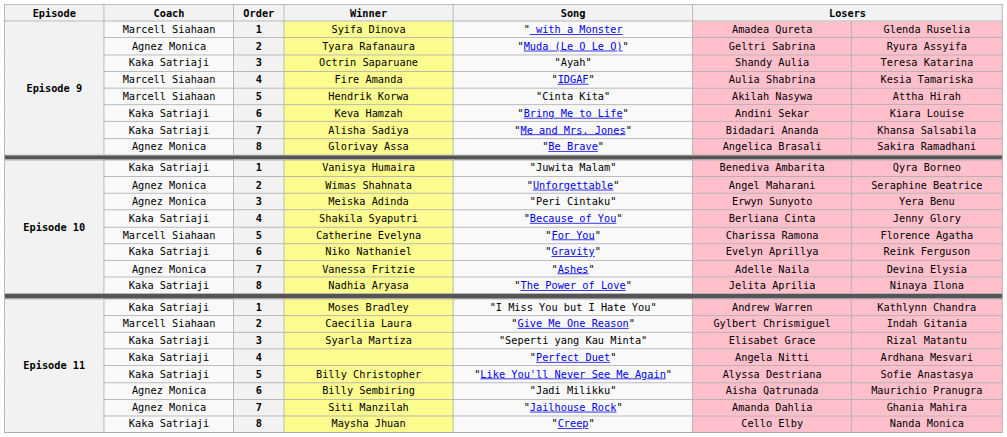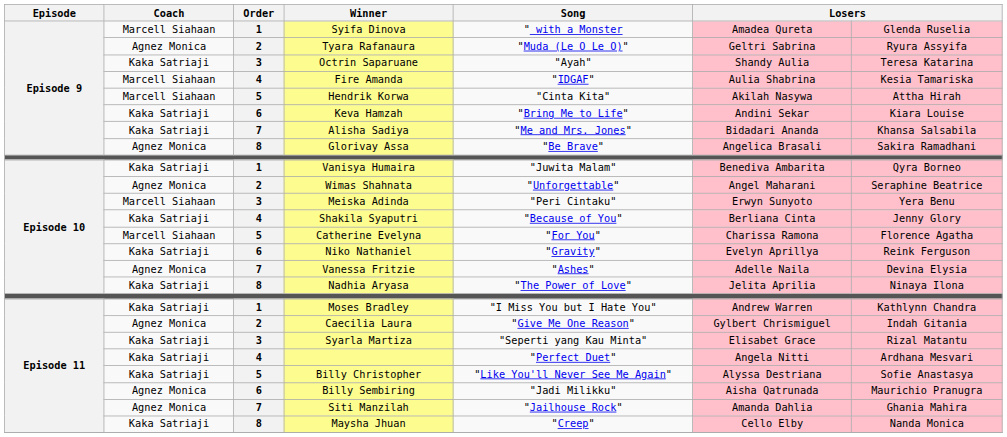 <table class="wikitable" style="text-align:center; width:100%;">
 <tr>
 <th style="width:10%;">Episode</th>
 <th style="width:13%;">Coach</th>
 <th style="width:05%;">Order</th>
 <th style="width:17%;">Winner</th>
 <th style="width:24%;">Song</th>
 <th colspan=2 style="width:34%:">Losers</th>
 </tr>
 <tr>
 <th rowspan="8">Episode 9<br><small></small></th>
 <td>Marcell Siahaan</td>
 <th>1</th>
 <td style="background:#fdfc8f;">Syifa Dinova</td>
 <td>"<a href='#'> with a Monster</a></td>
 <td style="background:pink;">Amadea Qureta</td>
 <td style="background:pink;">Glenda Ruselia</td>
 </tr>
 <tr>
 <td>Agnez Monica</td>
 <th>2</th>
 <td style="background:#fdfc8f;">Tyara Rafanaura</td>
 <td>"<a href='#'>Muda (Le O Le O)</a>"</td>
 <td style="background:pink;">Geltri Sabrina</td>
 <td style="background:pink;">Ryura Assyifa</td>
 </tr>
 <tr>
 <td>Kaka Satriaji</td>
 <th>3</th>
 <td style="background:#fdfc8f;">Octrin Saparuane</td>
 <td>"Ayah"</td>
 <td style="background:pink;">Shandy Aulia</td>
 <td style="background:pink;">Teresa Katarina</td>
 </tr>
 <tr>
 <td>Marcell Siahaan</td>
 <th>4</th>
 <td style="background:#fdfc8f;">Fire Amanda</td>
 <td>"<a href='#'>IDGAF</a>"</td>
 <td style="background:pink;">Aulia Shabrina</td>
 <td style="background:pink;">Kesia Tamariska</td>
 </tr>
 <tr>
 <td>Marcell Siahaan</td>
 <th>5</th>
 <td style="background:#fdfc8f;">Hendrik Korwa</td>
 <td>"Cinta Kita"</td>
 <td style="background:pink;">Akilah Nasywa</td>
 <td style="background:pink;">Attha Hirah</td>
 </tr>
 <tr>
 <td>Kaka Satriaji</td>
 <th>6</th>
 <td style="background:#fdfc8f;">Keva Hamzah</td>
 <td>"<a href='#'>Bring Me to Life</a>"</td>
 <td style="background:pink;">Andini Sekar</td>
 <td style="background:pink;">Kiara Louise</td>
 </tr>
 <tr>
 <td>Kaka Satriaji</td>
 <th>7</th>
 <td style="background:#fdfc8f;">Alisha Sadiya</td>
 <td>"<a href='#'>Me and Mrs. Jones</a>"</td>
 <td style="background:pink;">Bidadari Ananda</td>
 <td style="background:pink;">Khansa Salsabila</td>
 </tr>
 <tr>
 <td>Agnez Monica</td>
 <th>8</th>
 <td style="background:#fdfc8f;">Glorivay Assa</td>
 <td>"<a href='#'>Be Brave</a>"</td>
 <td style="background:pink;">Angelica Brasali</td>
 <td style="background:pink;">Sakira Ramadhani</td>
 </tr>
 <tr>
 <td colspan="7" style="background:#555;"></td>
 </tr>
 <tr>
 <th rowspan="8">Episode 10<br><small></small></th>
 <td>Kaka Satriaji</td>
 <th>1</th>
 <td style="background:#fdfc8f;">Vanisya Humaira</td>
 <td>"Juwita Malam"</td>
 <td style="background:pink;">Benediva Ambarita</td>
 <td style="background:pink;">Qyra Borneo</td>
 </tr>
 <tr>
 <td>Agnez Monica</td>
 <th>2</th>
 <td style="background:#fdfc8f;">Wimas Shahnata</td>
 <td>"<a href='#'>Unforgettable</a>"</td>
 <td style="background:pink;">Angel Maharani</td>
 <td style="background:pink;">Seraphine Beatrice</td>
 </tr>
 <tr>
-<td>Agnez Monica</td>
+<td>Marcell Siahaan</td>
 <th>3</th>
 <td style="background:#fdfc8f;">Meiska Adinda</td>
 <td>"Peri Cintaku"</td>
 <td style="background:pink;">Erwyn Sunyoto</td>
 <td style="background:pink;">Yera Benu</td>
 </tr>
 <tr>
 <td>Kaka Satriaji</td>
 <th>4</th>
 <td style="background:#fdfc8f;">Shakila Syaputri</td>
 <td>"<a href='#'>Because of You</a>"</td>
 <td style="background:pink;">Berliana Cinta</td>
 <td style="background:pink;">Jenny Glory</td>
 </tr>
 <tr>
 <td>Marcell Siahaan</td>
 <th>5</th>
 <td style="background:#fdfc8f;">Catherine Evelyna</td>
 <td>"<a href='#'>For You</a>"</td>
 <td style="background:pink;">Charissa Ramona</td>
 <td style="background:pink;">Florence Agatha</td>
 </tr>
 <tr>
 <td>Kaka Satriaji</td>
 <th>6</th>
 <td style="background:#fdfc8f;">Niko Nathaniel</td>
 <td>"<a href='#'>Gravity</a>"</td>
 <td style="background:pink;">Evelyn Aprillya</td>
 <td style="background:pink;">Reink Ferguson</td>
 </tr>
 <tr>
 <td>Agnez Monica</td>
 <th>7</th>
 <td style="background:#fdfc8f;">Vanessa Fritzie</td>
 <td>"<a href='#'>Ashes</a>"</td>
 <td style="background:pink;">Adelle Naila</td>
 <td style="background:pink;">Devina Elysia</td>
 </tr>
 <tr>
 <td>Kaka Satriaji</td>
 <th>8</th>
 <td style="background:#fdfc8f;">Nadhia Aryasa</td>
 <td>"<a href='#'>The Power of Love</a>"</td>
 <td style="background:pink;">Jelita Aprilia</td>
 <td style="background:pink;">Ninaya Ilona</td>
 </tr>
 <tr>
 <td colspan="7" style="background:#555;"></td>
 </tr>
 <tr>
 <th rowspan="8">Episode 11<br><small></small></th>
 <td>Kaka Satriaji</td>
 <th>1</th>
 <td style="background:#fdfc8f;">Moses Bradley</td>
 <td>"I Miss You but I Hate You"</td>
 <td style="background:pink;">Andrew Warren</td>
 <td style="background:pink;">Kathlynn Chandra</td>
 </tr>
 <tr>
-<td>Marcell Siahaan</td>
+<td>Agnez Monica</td>
 <th>2</th>
 <td style="background:#fdfc8f;">Caecilia Laura</td>
 <td>"<a href='#'>Give Me One Reason</a>"</td>
 <td style="background:pink;">Gylbert Chrismiguel</td>
 <td style="background:pink;">Indah Gitania</td>
 </tr>
 <tr>
 <td>Kaka Satriaji</td>
 <th>3</th>
 <td style="background:#fdfc8f;">Syarla Martiza</td>
 <td>"Seperti yang Kau Minta"</td>
 <td style="background:pink;">Elisabet Grace</td>
 <td style="background:pink;">Rizal Matantu</td>
 </tr>
 <tr>
 <td>Kaka Satriaji</td>
 <th>4</th>
 <td style="background:#fdfc8f;"></td>
 <td>"<a href='#'>Perfect Duet</a>"</td>
 <td style="background:pink;">Angela Nitti</td>
 <td style="background:pink;">Ardhana Mesvari</td>
 </tr>
 <tr>
 <td>Kaka Satriaji</td>
 <th>5</th>
 <td style="background:#fdfc8f;">Billy Christopher</td>
 <td>"<a href='#'>Like You'll Never See Me Again</a>"</td>
 <td style="background:pink;">Alyssa Destriana</td>
 <td style="background:pink;">Sofie Anastasya</td>
 </tr>
 <tr>
 <td>Agnez Monica</td>
 <th>6</th>
 <td style="background:#fdfc8f;">Billy Sembiring</td>
 <td>"Jadi Milikku"</td>
 <td style="background:pink;">Aisha Qatrunada</td>
 <td style="background:pink;">Maurichio Pranugra</td>
 </tr>
 <tr>
 <td>Agnez Monica</td>
 <th>7</th>
 <td style="background:#fdfc8f;">Siti Manzilah</td>
 <td>"<a href='#'>Jailhouse Rock</a>"</td>
 <td style="background:pink;">Amanda Dahlia</td>
 <td style="background:pink;">Ghania Mahira</td>
 </tr>
 <tr>
 <td>Kaka Satriaji</td>
 <th>8</th>
 <td style="background:#fdfc8f;">Maysha Jhuan</td>
 <td>"<a href='#'>Creep</a>"</td>
 <td style="background:pink;">Cello Elby</td>
 <td style="background:pink;">Nanda Monica</td>
 </tr>
 <tr>
 </tr>
 </table>
